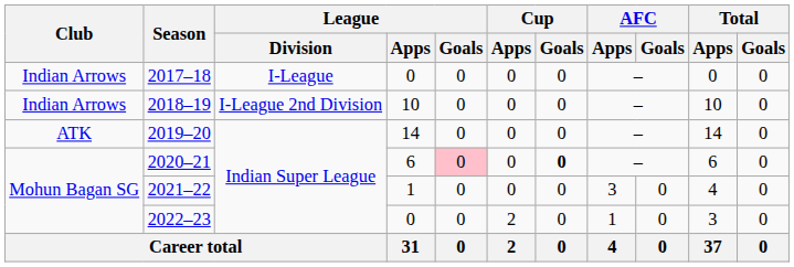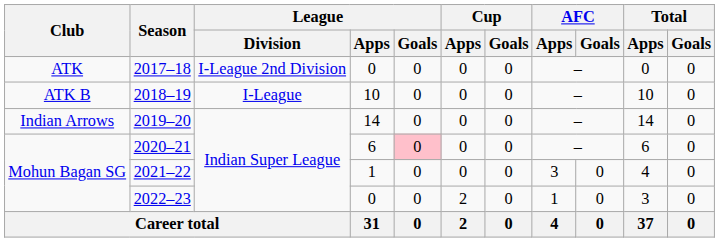 <table class="wikitable" style="text-align: center">
 <tr>
 <th rowspan="2">Club</th>
 <th rowspan="2">Season</th>
 <th colspan="3">League</th>
 <th colspan="2">Cup</th>
 <th colspan="2"><a href='#'>AFC</a></th>
 <th colspan="2">Total</th>
 </tr>
 <tr>
 <th>Division</th>
 <th>Apps</th>
 <th>Goals</th>
 <th>Apps</th>
 <th>Goals</th>
 <th>Apps</th>
 <th>Goals</th>
 <th>Apps</th>
 <th>Goals</th>
 </tr>
 <tr>
-<td rowspan="1"><a href='#'>Indian Arrows</a></td>
+<td rowspan="1"><a href='#'>ATK</a></td>
 <td><a href='#'>2017–18</a></td>
-<td rowspan="1"><a href='#'>I-League</a></td>
+<td rowspan="1"><a href='#'>I-League 2nd Division</a></td>
 <td>0</td>
 <td>0</td>
 <td>0</td>
 <td>0</td>
 <td colspan="2">–</td>
 <td>0</td>
 <td>0</td>
 </tr>
 <tr>
-<td rowspan="1"><a href='#'>Indian Arrows</a></td>
+<td rowspan="1"><a href='#'>ATK B</a></td>
 <td><a href='#'>2018–19</a></td>
-<td rowspan="1"><a href='#'>I-League 2nd Division</a></td>
+<td rowspan="1"><a href='#'>I-League</a></td>
 <td>10</td>
 <td>0</td>
 <td>0</td>
 <td>0</td>
 <td colspan="2">–</td>
 <td>10</td>
 <td>0</td>
 </tr>
 <tr>
-<td rowspan="1"><a href='#'>ATK</a></td>
+<td rowspan="1"><a href='#'>Indian Arrows</a></td>
 <td><a href='#'>2019–20</a></td>
 <td rowspan="4"><a href='#'>Indian Super League</a></td>
 <td>14</td>
 <td>0</td>
 <td>0</td>
 <td>0</td>
 <td colspan="2">–</td>
 <td>14</td>
 <td>0</td>
 </tr>
 <tr>
 <td rowspan="3"><a href='#'>Mohun Bagan SG</a></td>
 <td><a href='#'>2020–21</a></td>
 <td>6</td>
 <td style="background: pink;">0</td>
 <td>0</td>
-<td><strong>0</strong></td>
+<td>0</td>
 <td colspan="2">–</td>
 <td>6</td>
 <td>0</td>
 </tr>
 <tr>
 <td><a href='#'>2021–22</a></td>
 <td>1</td>
 <td>0</td>
 <td>0</td>
 <td>0</td>
 <td>3</td>
 <td>0</td>
 <td>4</td>
 <td>0</td>
 </tr>
 <tr>
 <td><a href='#'>2022–23</a></td>
 <td>0</td>
 <td>0</td>
 <td>2</td>
 <td>0</td>
 <td>1</td>
 <td>0</td>
 <td>3</td>
 <td>0</td>
 </tr>
 <tr>
 <th colspan="3">Career total</th>
 <th>31</th>
 <th>0</th>
 <th>2</th>
 <th>0</th>
 <th>4</th>
 <th>0</th>
 <th>37</th>
 <th>0</th>
 </tr>
 </table>
